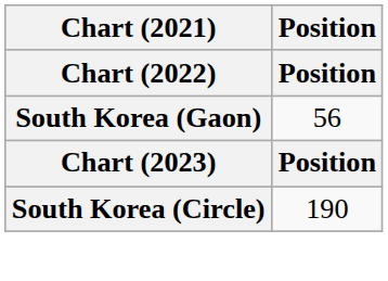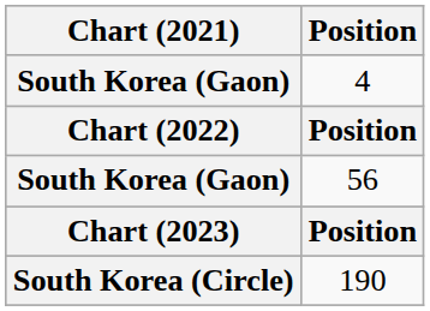 <table class="wikitable plainrowheaders" style="text-align:center">
 <tr>
 <th scope="col">Chart (2021)</th>
 <th scope="col">Position</th>
+</tr>
+<tr>
+<th scope="row">South Korea (Gaon)</th>
+<td>4</td>
 </tr>
 <tr>
 <th scope="col">Chart (2022)</th>
 <th scope="col">Position</th>
 </tr>
 <tr>
 <th scope="row">South Korea (Gaon)</th>
 <td>56</td>
 </tr>
 <tr>
 <th scope="col">Chart (2023)</th>
 <th scope="col">Position</th>
 </tr>
 <tr>
 <th scope="row">South Korea (Circle)</th>
 <td>190</td>
 </tr>
 </table>
